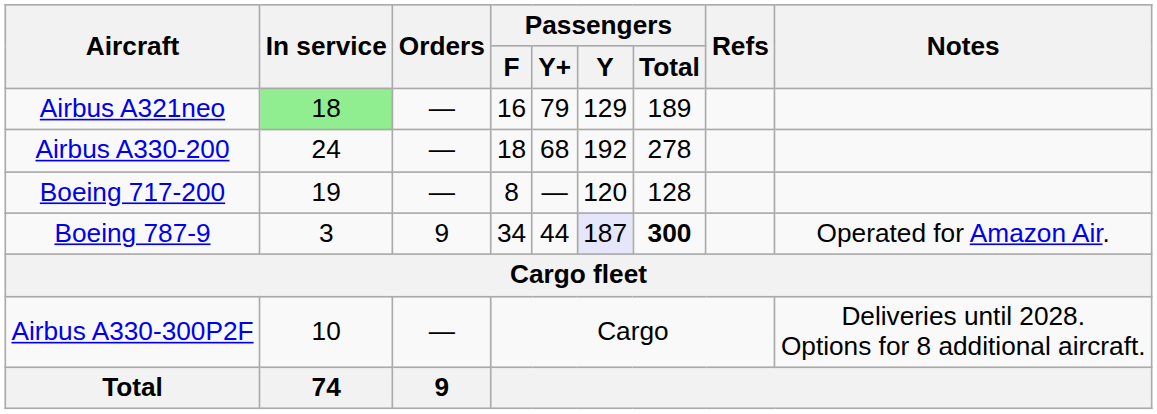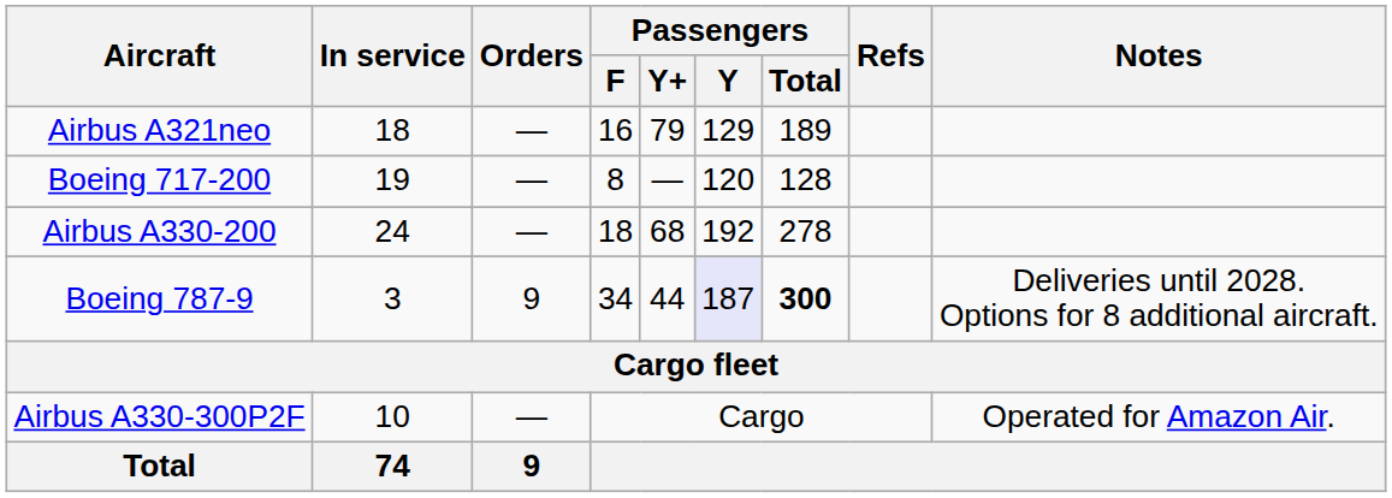 <table class="wikitable" style="margin:1em auto; border-collapse:collapse;text-align:center">
 <tr Hawaiian Airlines passenger fleet>
 <th rowspan="2">Aircraft</th>
 <th rowspan="2">In service</th>
 <th rowspan="2">Orders</th>
 <th colspan="4">Passengers</th>
 <th rowspan="2">Refs</th>
 <th rowspan="2">Notes</th>
 </tr>
 <tr>
 <th><abbr>F</abbr></th>
 <th><abbr>Y+</abbr></th>
 <th><abbr>Y</abbr></th>
 <th>Total</th>
 </tr>
 <tr>
 <td><a href='#'>Airbus A321neo</a></td>
-<td style="background: lightgreen;">18</td>
+<td>18</td>
 <td>—</td>
 <td>16</td>
 <td>79</td>
 <td>129</td>
 <td>189</td>
+<td></td>
+<td></td>
+</tr>
+<tr>
+<td><a href='#'>Boeing 717-200</a></td>
+<td>19</td>
+<td>—</td>
+<td>8</td>
+<td>—</td>
+<td>120</td>
+<td>128</td>
 <td></td>
 <td></td>
 </tr>
 <tr>
 <td><a href='#'>Airbus A330-200</a></td>
 <td>24</td>
 <td>—</td>
 <td>18</td>
 <td>68</td>
 <td>192</td>
 <td>278</td>
 <td></td>
 <td></td>
 </tr>
 <tr>
-<td><a href='#'>Boeing 717-200</a></td>
-<td>19</td>
-<td>—</td>
-<td>8</td>
-<td>—</td>
-<td>120</td>
-<td>128</td>
-<td></td>
-<td></td>
-</tr>
-<tr>
 <td><a href='#'>Boeing 787-9</a></td>
 <td>3</td>
 <td>9</td>
 <td>34</td>
 <td>44</td>
 <td style="background: lavender;">187</td>
 <td><strong>300</strong></td>
 <td></td>
-<td>Operated for <a href='#'>Amazon Air</a>.</td>
+<td>Deliveries until 2028.<br>Options for 8 additional aircraft.</td>
 </tr>
 <tr>
 <th colspan="9">Cargo fleet</th>
 </tr>
 <tr>
 <td><a href='#'>Airbus A330-300P2F</a></td>
 <td>10</td>
 <td>—</td>
 <td colspan="5"><abbr>Cargo</abbr></td>
-<td>Deliveries until 2028.<br>Options for 8 additional aircraft.</td>
+<td>Operated for <a href='#'>Amazon Air</a>.</td>
 </tr>
 <tr>
 <th>Total</th>
 <th>74</th>
 <th>9</th>
 <th colspan="6"></th>
 </tr>
 </table>
